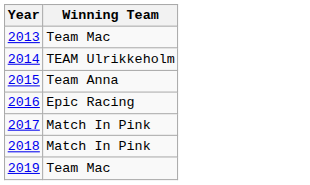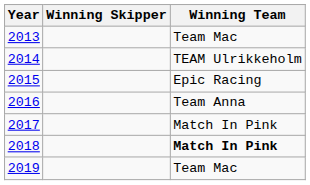 <table class="wikitable">
 <tr>
 <th>Year</th>
+<th>Winning Skipper</th>
 <th>Winning Team</th>
 </tr>
 <tr>
 <td><a href='#'>2013</a></td>
+<td></td>
 <td>Team Mac</td>
 </tr>
 <tr>
 <td><a href='#'>2014</a></td>
+<td></td>
 <td>TEAM Ulrikkeholm</td>
 </tr>
 <tr>
 <td><a href='#'>2015</a></td>
+<td></td>
+<td>Epic Racing</td>
+</tr>
+<tr>
+<td><a href='#'>2016</a></td>
+<td></td>
 <td>Team Anna</td>
 </tr>
 <tr>
-<td><a href='#'>2016</a></td>
-<td>Epic Racing</td>
-</tr>
-<tr>
 <td><a href='#'>2017</a></td>
+<td></td>
 <td>Match In Pink</td>
 </tr>
 <tr>
 <td><a href='#'>2018</a></td>
-<td>Match In Pink</td>
+<td></td>
+<td><strong>Match In Pink</strong></td>
 </tr>
 <tr>
 <td><a href='#'>2019</a></td>
+<td></td>
 <td>Team Mac</td>
 </tr>
 </table>
